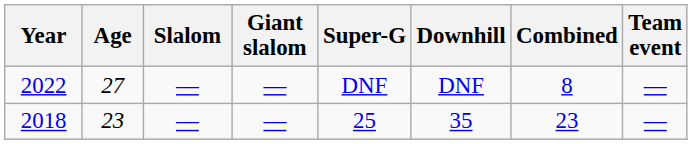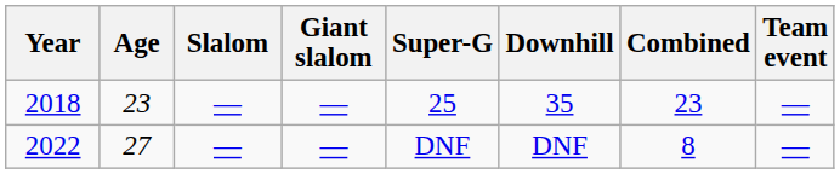 <table class=wikitable style="text-align:center">
 <tr>
 <th>  Year  </th>
 <th> Age </th>
 <th> Slalom </th>
 <th> Giant <br> slalom </th>
 <th>Super-G</th>
 <th>Downhill</th>
 <th>Combined</th>
 <th>Team<br>event</th>
 </tr>
 <tr>
+<td><a href='#'>2018</a></td>
+<td><em>23</em></td>
+<td><a href='#'>—</a></td>
+<td><a href='#'>—</a></td>
+<td><a href='#'>25</a></td>
+<td><a href='#'>35</a></td>
+<td><a href='#'>23</a></td>
+<td><a href='#'>—</a></td>
+</tr>
+<tr>
 <td><a href='#'>2022</a></td>
 <td><em>27</em></td>
 <td><a href='#'>—</a></td>
 <td><a href='#'>—</a></td>
 <td><a href='#'>DNF</a></td>
 <td><a href='#'>DNF</a></td>
 <td><a href='#'>8</a></td>
 <td><a href='#'>—</a></td>
 </tr>
-<tr>
-<td><a href='#'>2018</a></td>
-<td><em>23</em></td>
-<td><a href='#'>—</a></td>
-<td><a href='#'>—</a></td>
-<td><a href='#'>25</a></td>
-<td><a href='#'>35</a></td>
-<td><a href='#'>23</a></td>
-<td><a href='#'>—</a></td>
-</tr>
 </table>
